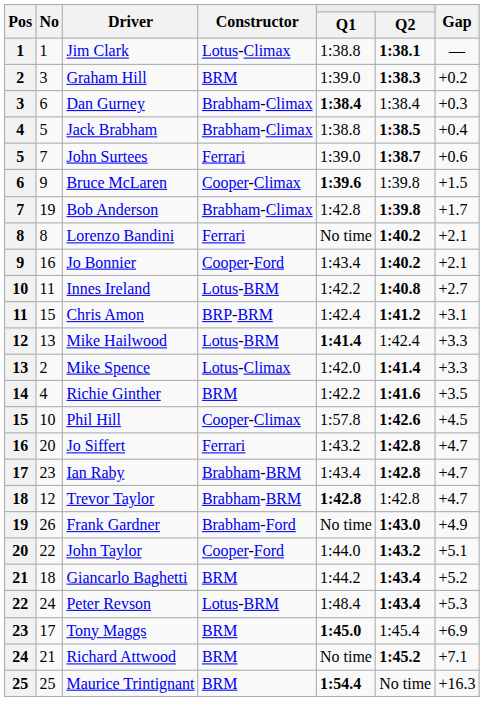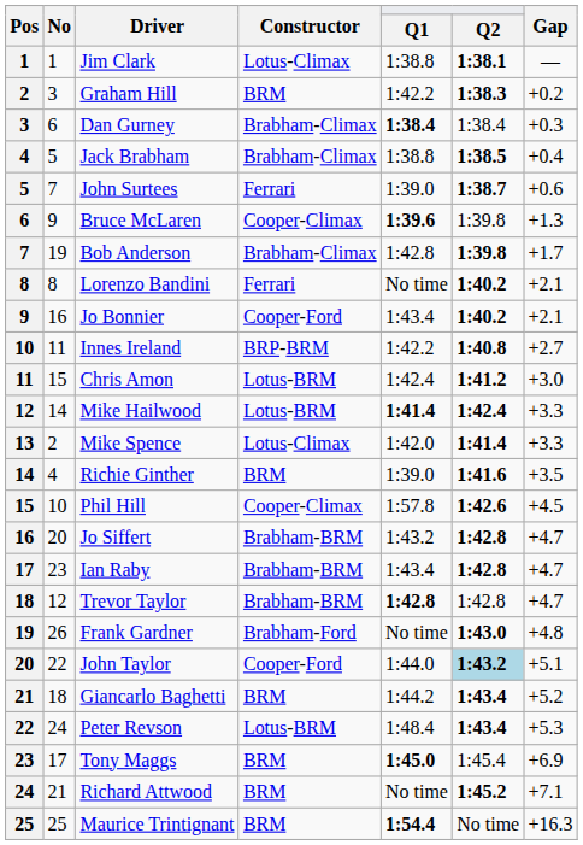 <table class="wikitable sortable" style="font-size: 95%;">
 <tr>
 <th rowspan="2">Pos</th>
 <th rowspan="2">No</th>
 <th rowspan="2">Driver</th>
 <th rowspan="2">Constructor</th>
 <th colspan="2" style="background:#eaecf0; text-align:center;"></th>
 <th rowspan="2">Gap</th>
 </tr>
 <tr>
 <th>Q1</th>
 <th>Q2</th>
 </tr>
 <tr>
 <th>1</th>
 <td>1</td>
 <td> <a href='#'>Jim Clark</a></td>
 <td><a href='#'>Lotus</a>-<a href='#'>Climax</a></td>
 <td>1:38.8</td>
 <td><strong>1:38.1</strong></td>
 <td align="center">—</td>
 </tr>
 <tr>
 <th>2</th>
 <td>3</td>
 <td> <a href='#'>Graham Hill</a></td>
 <td><a href='#'>BRM</a></td>
-<td>1:39.0</td>
+<td>1:42.2</td>
 <td><strong>1:38.3</strong></td>
 <td>+0.2</td>
 </tr>
 <tr>
 <th>3</th>
 <td>6</td>
 <td> <a href='#'>Dan Gurney</a></td>
 <td><a href='#'>Brabham</a>-<a href='#'>Climax</a></td>
 <td><strong>1:38.4</strong></td>
 <td>1:38.4</td>
 <td>+0.3</td>
 </tr>
 <tr>
 <th>4</th>
 <td>5</td>
 <td> <a href='#'>Jack Brabham</a></td>
 <td><a href='#'>Brabham</a>-<a href='#'>Climax</a></td>
 <td>1:38.8</td>
 <td><strong>1:38.5</strong></td>
 <td>+0.4</td>
 </tr>
 <tr>
 <th>5</th>
 <td>7</td>
 <td> <a href='#'>John Surtees</a></td>
 <td><a href='#'>Ferrari</a></td>
 <td>1:39.0</td>
 <td><strong>1:38.7</strong></td>
 <td>+0.6</td>
 </tr>
 <tr>
 <th>6</th>
 <td>9</td>
 <td> <a href='#'>Bruce McLaren</a></td>
 <td><a href='#'>Cooper</a>-<a href='#'>Climax</a></td>
 <td><strong>1:39.6</strong></td>
 <td>1:39.8</td>
-<td>+1.5</td>
+<td>+1.3</td>
 </tr>
 <tr>
 <th>7</th>
 <td>19</td>
 <td> <a href='#'>Bob Anderson</a></td>
 <td><a href='#'>Brabham</a>-<a href='#'>Climax</a></td>
 <td>1:42.8</td>
 <td><strong>1:39.8</strong></td>
 <td>+1.7</td>
 </tr>
 <tr>
 <th>8</th>
 <td>8</td>
 <td> <a href='#'>Lorenzo Bandini</a></td>
 <td><a href='#'>Ferrari</a></td>
 <td>No time</td>
 <td><strong>1:40.2</strong></td>
 <td>+2.1</td>
 </tr>
 <tr>
 <th>9</th>
 <td>16</td>
 <td> <a href='#'>Jo Bonnier</a></td>
 <td><a href='#'>Cooper</a>-<a href='#'>Ford</a></td>
 <td>1:43.4</td>
 <td><strong>1:40.2</strong></td>
 <td>+2.1</td>
 </tr>
 <tr>
 <th>10</th>
 <td>11</td>
 <td> <a href='#'>Innes Ireland</a></td>
-<td><a href='#'>Lotus</a>-<a href='#'>BRM</a></td>
+<td><a href='#'>BRP</a>-<a href='#'>BRM</a></td>
 <td>1:42.2</td>
 <td><strong>1:40.8</strong></td>
 <td>+2.7</td>
 </tr>
 <tr>
 <th>11</th>
 <td>15</td>
 <td> <a href='#'>Chris Amon</a></td>
-<td><a href='#'>BRP</a>-<a href='#'>BRM</a></td>
+<td><a href='#'>Lotus</a>-<a href='#'>BRM</a></td>
 <td>1:42.4</td>
 <td><strong>1:41.2</strong></td>
-<td>+3.1</td>
+<td>+3.0</td>
 </tr>
 <tr>
 <th>12</th>
-<td>13</td>
+<td>14</td>
 <td> <a href='#'>Mike Hailwood</a></td>
 <td><a href='#'>Lotus</a>-<a href='#'>BRM</a></td>
 <td><strong>1:41.4</strong></td>
-<td>1:42.4</td>
+<td><strong>1:42.4</strong></td>
 <td>+3.3</td>
 </tr>
 <tr>
 <th>13</th>
 <td>2</td>
 <td> <a href='#'>Mike Spence</a></td>
 <td><a href='#'>Lotus</a>-<a href='#'>Climax</a></td>
 <td>1:42.0</td>
 <td><strong>1:41.4</strong></td>
 <td>+3.3</td>
 </tr>
 <tr>
 <th>14</th>
 <td>4</td>
 <td> <a href='#'>Richie Ginther</a></td>
 <td><a href='#'>BRM</a></td>
-<td>1:42.2</td>
+<td>1:39.0</td>
 <td><strong>1:41.6</strong></td>
 <td>+3.5</td>
 </tr>
 <tr>
 <th>15</th>
 <td>10</td>
 <td> <a href='#'>Phil Hill</a></td>
 <td><a href='#'>Cooper</a>-<a href='#'>Climax</a></td>
 <td>1:57.8</td>
 <td><strong>1:42.6</strong></td>
 <td>+4.5</td>
 </tr>
 <tr>
 <th>16</th>
 <td>20</td>
 <td> <a href='#'>Jo Siffert</a></td>
-<td><a href='#'>Ferrari</a></td>
+<td><a href='#'>Brabham</a>-<a href='#'>BRM</a></td>
 <td>1:43.2</td>
 <td><strong>1:42.8</strong></td>
 <td>+4.7</td>
 </tr>
 <tr>
 <th>17</th>
 <td>23</td>
 <td> <a href='#'>Ian Raby</a></td>
 <td><a href='#'>Brabham</a>-<a href='#'>BRM</a></td>
 <td>1:43.4</td>
 <td><strong>1:42.8</strong></td>
 <td>+4.7</td>
 </tr>
 <tr>
 <th>18</th>
 <td>12</td>
 <td> <a href='#'>Trevor Taylor</a></td>
 <td><a href='#'>Brabham</a>-<a href='#'>BRM</a></td>
 <td><strong>1:42.8</strong></td>
 <td>1:42.8</td>
 <td>+4.7</td>
 </tr>
 <tr>
 <th>19</th>
 <td>26</td>
 <td> <a href='#'>Frank Gardner</a></td>
 <td><a href='#'>Brabham</a>-<a href='#'>Ford</a></td>
 <td>No time</td>
 <td><strong>1:43.0</strong></td>
-<td>+4.9</td>
+<td>+4.8</td>
 </tr>
 <tr>
 <th>20</th>
 <td>22</td>
 <td> <a href='#'>John Taylor</a></td>
 <td><a href='#'>Cooper</a>-<a href='#'>Ford</a></td>
 <td>1:44.0</td>
-<td><strong>1:43.2</strong></td>
+<td style="background: lightblue;"><strong>1:43.2</strong></td>
 <td>+5.1</td>
 </tr>
 <tr>
 <th>21</th>
 <td>18</td>
 <td> <a href='#'>Giancarlo Baghetti</a></td>
 <td><a href='#'>BRM</a></td>
 <td>1:44.2</td>
 <td><strong>1:43.4</strong></td>
 <td>+5.2</td>
 </tr>
 <tr>
 <th>22</th>
 <td>24</td>
 <td> <a href='#'>Peter Revson</a></td>
 <td><a href='#'>Lotus</a>-<a href='#'>BRM</a></td>
 <td>1:48.4</td>
 <td><strong>1:43.4</strong></td>
 <td>+5.3</td>
 </tr>
 <tr>
 <th>23</th>
 <td>17</td>
 <td> <a href='#'>Tony Maggs</a></td>
 <td><a href='#'>BRM</a></td>
 <td><strong>1:45.0</strong></td>
 <td>1:45.4</td>
 <td>+6.9</td>
 </tr>
 <tr>
 <th>24</th>
 <td>21</td>
 <td> <a href='#'>Richard Attwood</a></td>
 <td><a href='#'>BRM</a></td>
 <td>No time</td>
 <td><strong>1:45.2</strong></td>
 <td>+7.1</td>
 </tr>
 <tr>
 <th>25</th>
 <td>25</td>
 <td> <a href='#'>Maurice Trintignant</a></td>
 <td><a href='#'>BRM</a></td>
 <td><strong>1:54.4</strong></td>
 <td>No time</td>
 <td>+16.3</td>
 </tr>
 </table>
